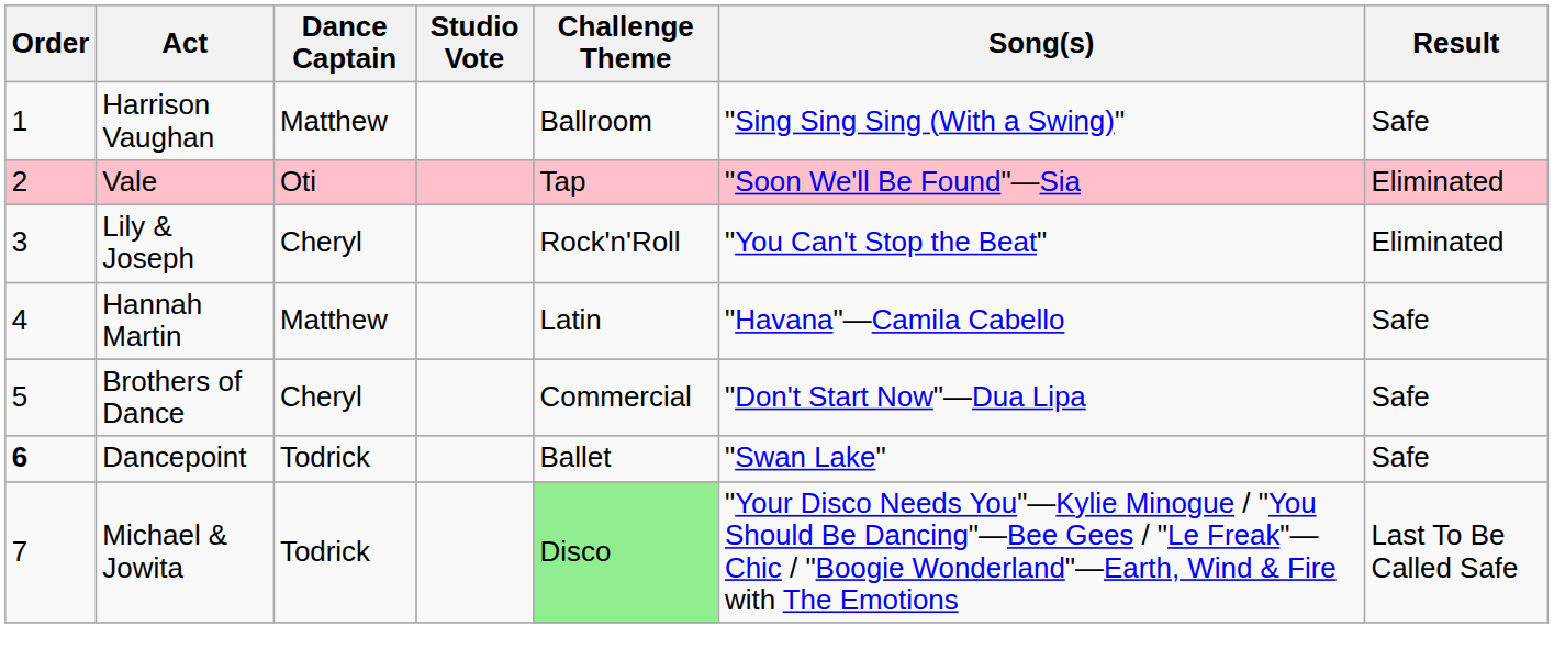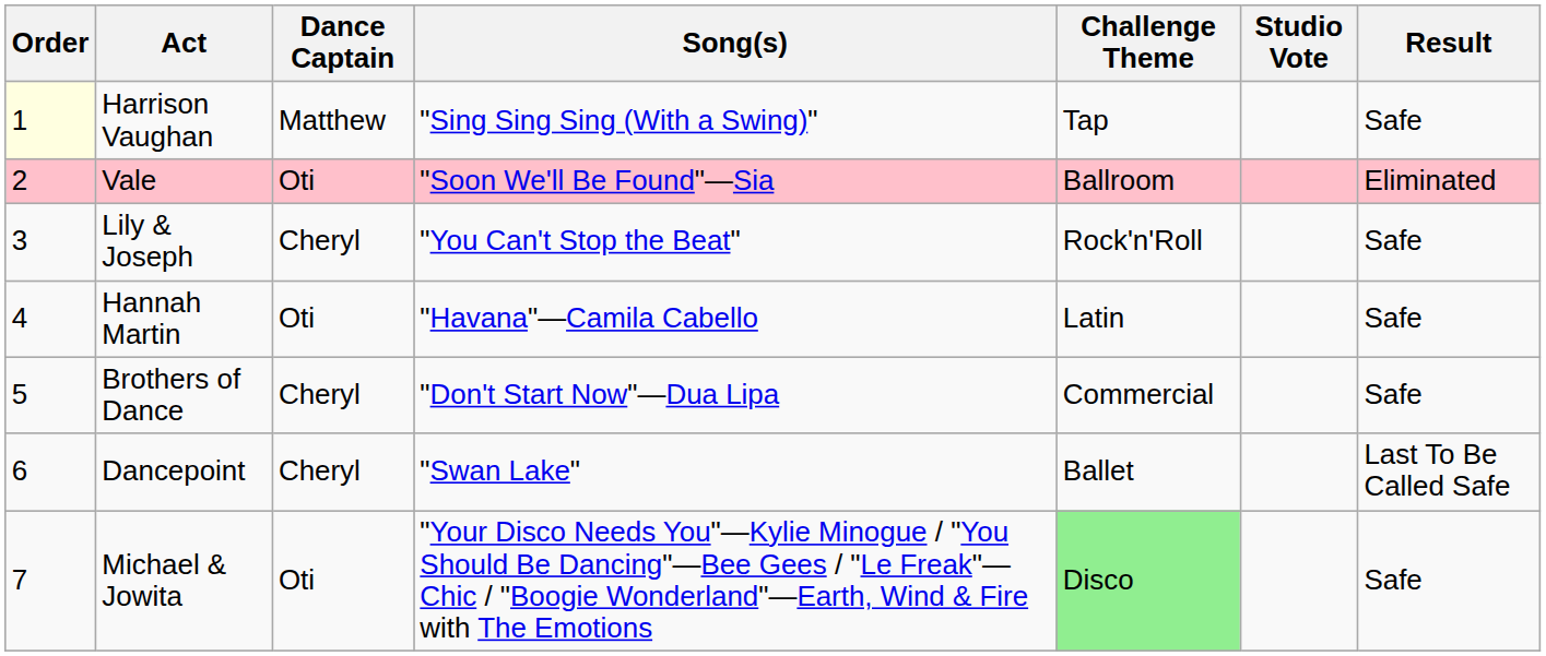 <table class="wikitable sortable">
 <tr>
 <th>Order</th>
 <th>Act</th>
 <th>Dance Captain</th>
+<th>Song(s)</th>
+<th>Challenge Theme</th>
 <th>Studio Vote</th>
-<th>Challenge Theme</th>
-<th>Song(s)</th>
 <th>Result</th>
 </tr>
 <tr>
-<td>1</td>
+<td style="background: lightyellow;">1</td>
 <td>Harrison Vaughan</td>
 <td>Matthew</td>
+<td>"<a href='#'>Sing Sing Sing (With a Swing)</a>"</td>
+<td>Tap</td>
 <td></td>
-<td>Ballroom</td>
-<td>"<a href='#'>Sing Sing Sing (With a Swing)</a>"</td>
 <td>Safe</td>
 </tr>
 <tr bgcolor="pink">
 <td>2</td>
 <td>Vale</td>
 <td>Oti</td>
+<td>"<a href='#'>Soon We'll Be Found</a>"—<a href='#'>Sia</a></td>
+<td>Ballroom</td>
 <td></td>
-<td>Tap</td>
-<td>"<a href='#'>Soon We'll Be Found</a>"—<a href='#'>Sia</a></td>
 <td>Eliminated</td>
 </tr>
 <tr>
 <td>3</td>
 <td>Lily & Joseph</td>
 <td>Cheryl</td>
+<td>"<a href='#'>You Can't Stop the Beat</a>"</td>
+<td>Rock'n'Roll</td>
 <td></td>
-<td>Rock'n'Roll</td>
-<td>"<a href='#'>You Can't Stop the Beat</a>"</td>
-<td>Eliminated</td>
+<td>Safe</td>
 </tr>
 <tr>
 <td>4</td>
 <td>Hannah Martin</td>
-<td>Matthew</td>
+<td>Oti</td>
+<td>"<a href='#'>Havana</a>"—<a href='#'>Camila Cabello</a></td>
+<td>Latin</td>
 <td></td>
-<td>Latin</td>
-<td>"<a href='#'>Havana</a>"—<a href='#'>Camila Cabello</a></td>
 <td>Safe</td>
 </tr>
 <tr>
 <td>5</td>
 <td>Brothers of Dance</td>
 <td>Cheryl</td>
+<td>"<a href='#'>Don't Start Now</a>"—<a href='#'>Dua Lipa</a></td>
+<td>Commercial</td>
 <td></td>
-<td>Commercial</td>
-<td>"<a href='#'>Don't Start Now</a>"—<a href='#'>Dua Lipa</a></td>
 <td>Safe</td>
 </tr>
 <tr>
-<td><strong>6</strong></td>
+<td>6</td>
 <td>Dancepoint</td>
-<td>Todrick</td>
+<td>Cheryl</td>
+<td>"<a href='#'>Swan Lake</a>"</td>
+<td>Ballet</td>
 <td></td>
-<td>Ballet</td>
-<td>"<a href='#'>Swan Lake</a>"</td>
-<td>Safe</td>
+<td>Last To Be Called Safe</td>
 </tr>
 <tr>
 <td>7</td>
 <td>Michael & Jowita</td>
-<td>Todrick</td>
+<td>Oti</td>
+<td>"<a href='#'>Your Disco Needs You</a>"—<a href='#'>Kylie Minogue</a> / "<a href='#'>You Should Be Dancing</a>"—<a href='#'>Bee Gees</a> / "<a href='#'>Le Freak</a>"—<a href='#'>Chic</a> / "<a href='#'>Boogie Wonderland</a>"—<a href='#'>Earth, Wind & Fire</a> with <a href='#'>The Emotions</a></td>
+<td style="background: lightgreen;">Disco</td>
 <td></td>
-<td style="background: lightgreen;">Disco</td>
-<td>"<a href='#'>Your Disco Needs You</a>"—<a href='#'>Kylie Minogue</a> / "<a href='#'>You Should Be Dancing</a>"—<a href='#'>Bee Gees</a> / "<a href='#'>Le Freak</a>"—<a href='#'>Chic</a> / "<a href='#'>Boogie Wonderland</a>"—<a href='#'>Earth, Wind & Fire</a> with <a href='#'>The Emotions</a></td>
-<td>Last To Be Called Safe</td>
+<td>Safe</td>
 </tr>
 </table>
